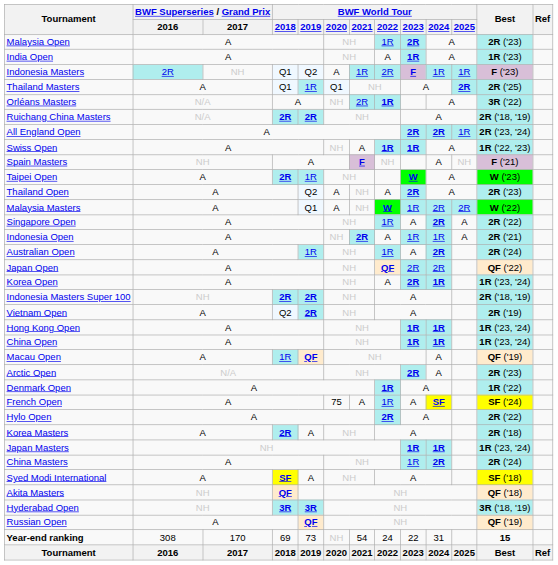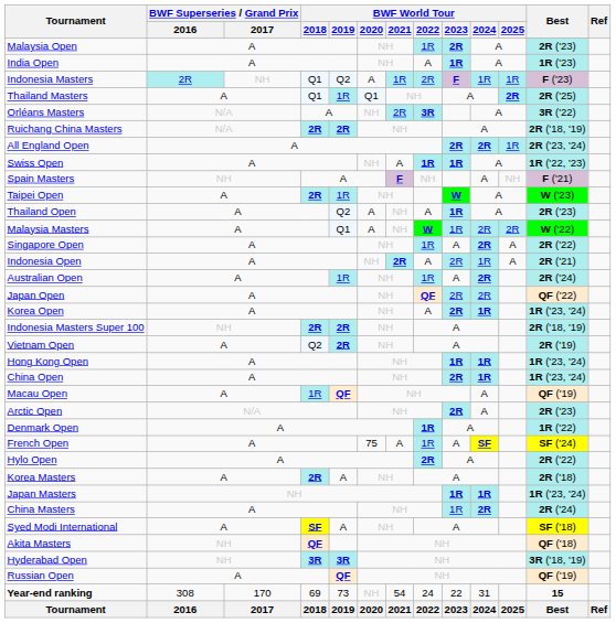 <table class="wikitable" style="font-size: 90%; text-align:center">
 <tr>
 <th rowspan="2">Tournament</th>
 <th colspan="2"><a href='#'>BWF Superseries</a> / <a href='#'>Grand Prix</a></th>
 <th colspan="8"><a href='#'>BWF World Tour</a></th>
 <th rowspan="2">Best</th>
 <th rowspan="2">Ref</th>
 </tr>
 <tr>
 <th>2016</th>
 <th>2017</th>
 <th><a href='#'>2018</a></th>
 <th><a href='#'>2019</a></th>
 <th><a href='#'>2020</a></th>
 <th><a href='#'>2021</a></th>
 <th><a href='#'>2022</a></th>
 <th><a href='#'>2023</a></th>
 <th><a href='#'>2024</a></th>
 <th><a href='#'>2025</a></th>
 </tr>
 <tr>
 <td align=left><a href='#'>Malaysia Open</a></td>
 <td colspan="4">A</td>
 <td colspan="2" style=color:#ccc>NH</td>
 <td bgcolor=AFEEEE><a href='#'>1R</a></td>
 <td bgcolor=AFEEEE><strong><a href='#'>2R</a></strong></td>
 <td colspan="2">A</td>
 <td bgcolor=AFEEEE><strong>2R</strong> ('23)</td>
 <td></td>
 </tr>
 <tr>
 <td align=left><a href='#'>India Open</a></td>
 <td colspan="4">A</td>
 <td colspan="2" style=color:#ccc>NH</td>
 <td>A</td>
 <td bgcolor=AFEEEE><strong><a href='#'>1R</a></strong></td>
 <td colspan="2">A</td>
 <td bgcolor=AFEEEE><strong>1R</strong> ('23)</td>
 <td></td>
 </tr>
 <tr>
 <td align=left><a href='#'>Indonesia Masters</a></td>
 <td bgcolor=AFEEEE><a href='#'>2R</a></td>
 <td style=color:#ccc>NH</td>
 <td 2018; bgcolor=F0F8FF>Q1</td>
 <td 2019; bgcolor=F0F8FF>Q2</td>
 <td>A</td>
 <td bgcolor=AFEEEE><a href='#'>1R</a></td>
 <td bgcolor=AFEEEE><a href='#'>2R</a></td>
 <td bgcolor=D8BFD8><strong><a href='#'>F</a></strong></td>
 <td bgcolor=AFEEEE><a href='#'>1R</a></td>
 <td bgcolor=AFEEEE><a href='#'>1R</a></td>
 <td bgcolor=D8BFD8><strong>F</strong> ('23)</td>
 <td></td>
 </tr>
 <tr>
 <td align=left><a href='#'>Thailand Masters</a></td>
 <td colspan="2">A</td>
 <td bgcolor=F0F8FF>Q1</td>
 <td bgcolor=AFEEEE><a href='#'>1R</a></td>
 <td bgcolor=F0F8FF>Q1</td>
 <td colspan="2" style=color:#ccc>NH</td>
 <td colspan="2">A</td>
 <td bgcolor=AFEEEE><strong><a href='#'>2R</a></strong></td>
 <td bgcolor=AFEEEE><strong>2R</strong> ('25)</td>
 <td></td>
 </tr>
 <tr>
 <td align=left><a href='#'>Orléans Masters</a></td>
 <td colspan="2" style=color:#ccc>N/A</td>
 <td colspan="2">A</td>
 <td style=color:#ccc>NH</td>
 <td bgcolor=AFEEEE><a href='#'>2R</a></td>
-<td bgcolor=AFEEEE><strong><a href='#'>1R</a></strong></td>
+<td bgcolor=AFEEEE><strong><a href='#'>3R</a></strong></td>
 <td><a href='#'></a></td>
 <td colspan="2">A</td>
 <td bgcolor=AFEEEE><strong>3R</strong> ('22)</td>
 <td></td>
 </tr>
 <tr>
 <td align=left><a href='#'>Ruichang China Masters</a></td>
 <td colspan="2" style=color:#ccc>N/A</td>
 <td bgcolor=AFEEEE><a href='#'><strong>2R</strong></a></td>
 <td bgcolor=AFEEEE><a href='#'><strong>2R</strong></a></td>
 <td colspan="3" style=color:#ccc>NH</td>
 <td colspan="3">A</td>
 <td bgcolor=AFEEEE><strong>2R</strong> ('18, '19)</td>
 <td></td>
 </tr>
 <tr>
 <td align=left><a href='#'>All England Open</a></td>
 <td colspan="7">A</td>
 <td bgcolor=AFEEEE><strong><a href='#'>2R</a></strong></td>
 <td bgcolor=AFEEEE><strong><a href='#'>2R</a></strong></td>
 <td bgcolor=AFEEEE><a href='#'>1R</a></td>
 <td bgcolor=AFEEEE><strong>2R</strong> ('23, '24)</td>
 <td></td>
 </tr>
 <tr>
 <td align=left><a href='#'>Swiss Open</a></td>
 <td colspan="4">A</td>
 <td style=color:#ccc>NH</td>
 <td>A</td>
 <td bgcolor=AFEEEE><strong><a href='#'>1R</a></strong></td>
 <td bgcolor=AFEEEE><strong><a href='#'>1R</a></strong></td>
 <td colspan="2">A</td>
 <td bgcolor=AFEEEE><strong>1R</strong> ('22, '23)</td>
 <td></td>
 </tr>
 <tr>
 <td align=left><a href='#'>Spain Masters</a></td>
 <td colspan="2" style=color:#ccc>NH</td>
 <td colspan="3">A</td>
 <td bgcolor=D8BFD8><a href='#'><strong>F</strong></a></td>
 <td style=color:#ccc>NH</td>
 <td><a href='#'></a></td>
 <td>A</td>
 <td style=color:#ccc>NH</td>
 <td bgcolor=D8BFD8><strong>F</strong> ('21)</td>
 <td></td>
 </tr>
 <tr>
 <td align=left><a href='#'>Taipei Open</a></td>
 <td colspan="2">A</td>
 <td bgcolor=AFEEEE><a href='#'><strong>2R</strong></a></td>
 <td bgcolor=AFEEEE><a href='#'>1R</a></td>
 <td colspan="2" style=color:#ccc>NH</td>
 <td><a href='#'></a></td>
 <td bgcolor=00FF00><strong><a href='#'>W</a></strong></td>
 <td colspan="2">A</td>
 <td bgcolor=00FF00><strong>W</strong> ('23)</td>
 <td></td>
 </tr>
 <tr>
 <td align=left><a href='#'>Thailand Open</a></td>
 <td colspan="3">A</td>
 <td 2019; bgcolor=F0F8FF>Q2</td>
 <td>A</td>
 <td style=color:#ccc>NH</td>
 <td>A</td>
-<td bgcolor=AFEEEE><strong><a href='#'>2R</a></strong></td>
+<td bgcolor=AFEEEE><strong><a href='#'>1R</a></strong></td>
 <td colspan="2">A</td>
 <td bgcolor=AFEEEE><strong>2R</strong> ('23)</td>
 <td></td>
 </tr>
 <tr>
 <td align=left><a href='#'>Malaysia Masters</a></td>
 <td colspan="3">A</td>
 <td 2019; bgcolor=F0F8FF>Q1</td>
 <td>A</td>
 <td style=color:#ccc>NH</td>
 <td bgcolor=00FF00><strong><a href='#'>W</a></strong></td>
 <td bgcolor=AFEEEE><a href='#'>1R</a></td>
 <td bgcolor=AFEEEE><a href='#'>2R</a></td>
 <td bgcolor=AFEEEE><a href='#'>2R</a></td>
 <td bgcolor=00FF00><strong>W</strong> ('22)</td>
 <td></td>
 </tr>
 <tr>
 <td align=left><a href='#'>Singapore Open</a></td>
 <td colspan="4">A</td>
 <td colspan="2" style=color:#ccc>NH</td>
 <td bgcolor=AFEEEE><a href='#'>1R</a></td>
 <td>A</td>
 <td bgcolor=AFEEEE><strong><a href='#'>2R</a></strong></td>
 <td>A</td>
 <td bgcolor=AFEEEE><strong>2R</strong> ('22)</td>
 <td></td>
 </tr>
 <tr>
 <td align=left><a href='#'>Indonesia Open</a></td>
 <td colspan="4">A</td>
 <td style=color:#ccc>NH</td>
 <td bgcolor=AFEEEE><strong><a href='#'>2R</a></strong></td>
 <td>A</td>
-<td bgcolor=AFEEEE><a href='#'>1R</a></td>
+<td bgcolor=AFEEEE><a href='#'>2R</a></td>
 <td bgcolor=AFEEEE><a href='#'>1R</a></td>
 <td>A</td>
 <td bgcolor=AFEEEE><strong>2R</strong> ('21)</td>
 <td></td>
 </tr>
 <tr>
 <td align=left><a href='#'>Australian Open</a></td>
 <td colspan="3">A</td>
 <td bgcolor=AFEEEE><a href='#'>1R</a></td>
 <td colspan="2" style=color:#ccc>NH</td>
 <td bgcolor=AFEEEE><a href='#'>1R</a></td>
 <td>A</td>
 <td bgcolor=AFEEEE><strong><a href='#'>2R</a></strong></td>
 <td></td>
 <td bgcolor=AFEEEE><strong>2R</strong> ('24)</td>
 <td></td>
 </tr>
 <tr>
 <td align=left><a href='#'>Japan Open</a></td>
 <td colspan="4">A</td>
 <td colspan="2" style=color:#ccc>NH</td>
 <td bgcolor=FFEBCD><strong><a href='#'>QF</a></strong></td>
 <td bgcolor=AFEEEE><a href='#'>2R</a></td>
 <td bgcolor=AFEEEE><a href='#'>2R</a></td>
 <td></td>
 <td bgcolor=FFEBCD><strong>QF</strong> ('22)</td>
 <td></td>
 </tr>
 <tr>
 <td align=left><a href='#'>Korea Open</a></td>
 <td colspan="4">A</td>
 <td colspan="2" style=color:#ccc>NH</td>
 <td>A</td>
 <td bgcolor=AFEEEE><strong><a href='#'>2R</a></strong></td>
 <td bgcolor=AFEEEE><strong><a href='#'>1R</a></strong></td>
 <td></td>
 <td bgcolor=AFEEEE><strong>1R</strong> ('23, '24)</td>
 <td></td>
 </tr>
 <tr>
 <td align=left><a href='#'>Indonesia Masters Super 100</a></td>
 <td colspan="2" style=color:#ccc>NH</td>
 <td bgcolor=AFEEEE><a href='#'><strong>2R</strong></a></td>
 <td bgcolor=AFEEEE><a href='#'><strong>2R</strong></a></td>
 <td colspan=2 style=color:#ccc>NH</td>
 <td colspan="3">A</td>
 <td></td>
 <td bgcolor=AFEEEE><strong>2R</strong> ('18, '19)</td>
 <td></td>
 </tr>
 <tr>
 <td align=left><a href='#'>Vietnam Open</a></td>
 <td colspan="2">A</td>
 <td bgcolor=F0F8FF>Q2</td>
 <td bgcolor=AFEEEE><a href='#'><strong>2R</strong></a></td>
 <td colspan="2" style=color:#ccc>NH</td>
 <td colspan="3">A</td>
 <td></td>
 <td bgcolor=AFEEEE><strong>2R</strong> ('19)</td>
 <td></td>
 </tr>
 <tr>
 <td align=left><a href='#'>Hong Kong Open</a></td>
 <td colspan="4">A</td>
 <td colspan="3" style=color:#ccc>NH</td>
 <td bgcolor=AFEEEE><strong><a href='#'>1R</a></strong></td>
 <td bgcolor=AFEEEE><strong><a href='#'>1R</a></strong></td>
 <td></td>
 <td bgcolor=AFEEEE><strong>1R</strong> ('23, '24)</td>
 <td></td>
 </tr>
 <tr>
 <td align=left><a href='#'>China Open</a></td>
 <td colspan="4">A</td>
 <td colspan="3" style=color:#ccc>NH</td>
-<td bgcolor=AFEEEE><strong><a href='#'>1R</a></strong></td>
+<td bgcolor=AFEEEE><strong><a href='#'>2R</a></strong></td>
 <td bgcolor=AFEEEE><strong><a href='#'>1R</a></strong></td>
 <td></td>
 <td bgcolor=AFEEEE><strong>1R</strong> ('23, '24)</td>
 <td></td>
 </tr>
 <tr>
 <td align=left><a href='#'>Macau Open</a></td>
 <td colspan="2">A</td>
 <td bgcolor=AFEEEE><a href='#'>1R</a></td>
 <td bgcolor=FFEBCD><a href='#'><strong>QF</strong></a></td>
 <td colspan="4" style=color:#ccc>NH</td>
 <td>A</td>
 <td></td>
 <td bgcolor=FFEBCD><strong>QF</strong> ('19)</td>
 <td></td>
 </tr>
 <tr>
 <td align=left><a href='#'>Arctic Open</a></td>
 <td colspan="4" style=color:#ccc>N/A</td>
 <td colspan="3" style=color:#ccc>NH</td>
 <td bgcolor=AFEEEE><a href='#'><strong>2R</strong></a></td>
 <td>A</td>
 <td></td>
 <td bgcolor=AFEEEE><strong>2R</strong> ('23)</td>
 <td></td>
 </tr>
 <tr>
 <td align=left><a href='#'>Denmark Open</a></td>
 <td colspan="6">A</td>
 <td bgcolor=AFEEEE><strong><a href='#'>1R</a></strong></td>
 <td colspan="2">A</td>
 <td></td>
 <td bgcolor=AFEEEE><strong>1R</strong> ('22)</td>
 <td></td>
 </tr>
 <tr>
 <td align=left><a href='#'>French Open</a></td>
 <td colspan="4">A</td>
 <td 2020;>75</td>
 <td>A</td>
 <td bgcolor=AFEEEE><a href='#'>1R</a></td>
 <td>A</td>
 <td bgcolor=FFFF00><strong><a href='#'>SF</a></strong></td>
 <td></td>
 <td bgcolor=FFFF00><strong>SF</strong> ('24)</td>
 <td></td>
 </tr>
 <tr>
 <td align=left><a href='#'>Hylo Open</a></td>
 <td colspan="6">A</td>
 <td bgcolor=AFEEEE><strong><a href='#'>2R</a></strong></td>
 <td colspan="2">A</td>
 <td></td>
 <td bgcolor=AFEEEE><strong>2R</strong> ('22)</td>
 <td></td>
 </tr>
 <tr>
 <td align=left><a href='#'>Korea Masters</a></td>
 <td colspan="2">A</td>
 <td bgcolor=AFEEEE><a href='#'><strong>2R</strong></a></td>
 <td>A</td>
 <td colspan="2" style=color:#ccc>NH</td>
 <td colspan="3">A</td>
 <td></td>
 <td bgcolor=AFEEEE><strong>2R</strong> ('18)</td>
 <td></td>
 </tr>
 <tr>
 <td align=left><a href='#'>Japan Masters</a></td>
 <td colspan="7" style=color:#ccc>NH</td>
 <td bgcolor=AFEEEE><strong><a href='#'>1R</a></strong></td>
 <td bgcolor=AFEEEE><strong><a href='#'>1R</a></strong></td>
 <td></td>
 <td bgcolor=AFEEEE><strong>1R</strong> ('23, '24)</td>
 <td></td>
 </tr>
 <tr>
 <td align=left><a href='#'>China Masters</a></td>
 <td colspan="4">A</td>
 <td colspan="3" style=color:#ccc>NH</td>
 <td bgcolor=AFEEEE><a href='#'>1R</a></td>
 <td bgcolor=AFEEEE><strong><a href='#'>2R</a></strong></td>
 <td></td>
 <td bgcolor=AFEEEE><strong>2R</strong> ('24)</td>
 <td></td>
 </tr>
 <tr>
 <td align=left><a href='#'>Syed Modi International</a></td>
 <td colspan="2">A</td>
 <td bgcolor=FFFF00><a href='#'><strong>SF</strong></a></td>
 <td>A</td>
 <td colspan="2" style=color:#ccc>NH</td>
 <td colspan="3">A</td>
 <td></td>
 <td bgcolor=FFFF00><strong>SF</strong> ('18)</td>
 <td></td>
 </tr>
 <tr>
 <td align=left><a href='#'>Akita Masters</a></td>
 <td colspan="2" style=color:#ccc>NH</td>
 <td bgcolor=FFEBCD><a href='#'><strong>QF</strong></a></td>
 <td><a href='#'></a></td>
 <td colspan="6" style=color:#ccc>NH</td>
 <td bgcolor=FFEBCD><strong>QF</strong> ('18)</td>
 <td></td>
 </tr>
 <tr>
 <td align=left><a href='#'>Hyderabad Open</a></td>
 <td colspan="2" style=color:#ccc>NH</td>
 <td bgcolor=AFEEEE><a href='#'><strong>3R</strong></a></td>
 <td bgcolor=AFEEEE><a href='#'><strong>3R</strong></a></td>
 <td colspan="6" style=color:#ccc>NH</td>
 <td bgcolor=AFEEEE><strong>3R</strong> ('18, '19)</td>
 <td></td>
 </tr>
 <tr>
 <td align=left><a href='#'>Russian Open</a></td>
 <td colspan="3">A</td>
 <td bgcolor=FFEBCD><a href='#'><strong>QF</strong></a></td>
 <td colspan="6" style=color:#ccc>NH</td>
 <td bgcolor=FFEBCD><strong>QF</strong> ('19)</td>
 <td></td>
 </tr>
 <tr>
 <td align=left><strong>Year-end ranking</strong></td>
 <td 2016;>308</td>
 <td 2017;>170</td>
 <td 2018;>69</td>
 <td 2019;>73</td>
 <td style=color:#ccc>NH</td>
 <td 2021;>54</td>
 <td 2022;>24</td>
 <td 2023;>22</td>
 <td 2024;>31</td>
 <td 2025;></td>
 <td><strong>15</strong></td>
 <td></td>
 </tr>
 <tr>
 <th>Tournament</th>
 <th>2016</th>
 <th>2017</th>
 <th>2018</th>
 <th>2019</th>
 <th>2020</th>
 <th>2021</th>
 <th>2022</th>
 <th>2023</th>
 <th>2024</th>
 <th>2025</th>
 <th>Best</th>
 <th>Ref</th>
 </tr>
 </table>
